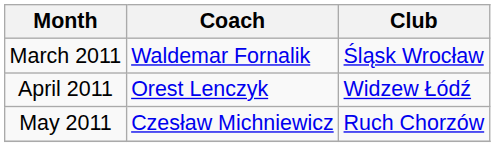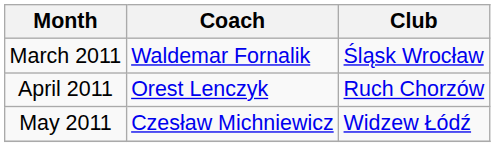 <table class="wikitable" style="text-align:center">
 <tr>
 <th>Month</th>
 <th>Coach</th>
 <th>Club</th>
 </tr>
 <tr>
 <td>March 2011</td>
 <td style="text-align:left"> <a href='#'>Waldemar Fornalik</a></td>
 <td style="text-align:left"><a href='#'>Śląsk Wrocław</a></td>
 </tr>
 <tr>
 <td>April 2011</td>
 <td style="text-align:left"> <a href='#'>Orest Lenczyk</a></td>
-<td style="text-align:left"><a href='#'>Widzew Łódź</a></td>
+<td style="text-align:left"><a href='#'>Ruch Chorzów</a></td>
 </tr>
 <tr>
 <td>May 2011</td>
 <td style="text-align:left"> <a href='#'>Czesław Michniewicz</a></td>
-<td style="text-align:left"><a href='#'>Ruch Chorzów</a></td>
+<td style="text-align:left"><a href='#'>Widzew Łódź</a></td>
 </tr>
 <tr>
 </tr>
 </table>
